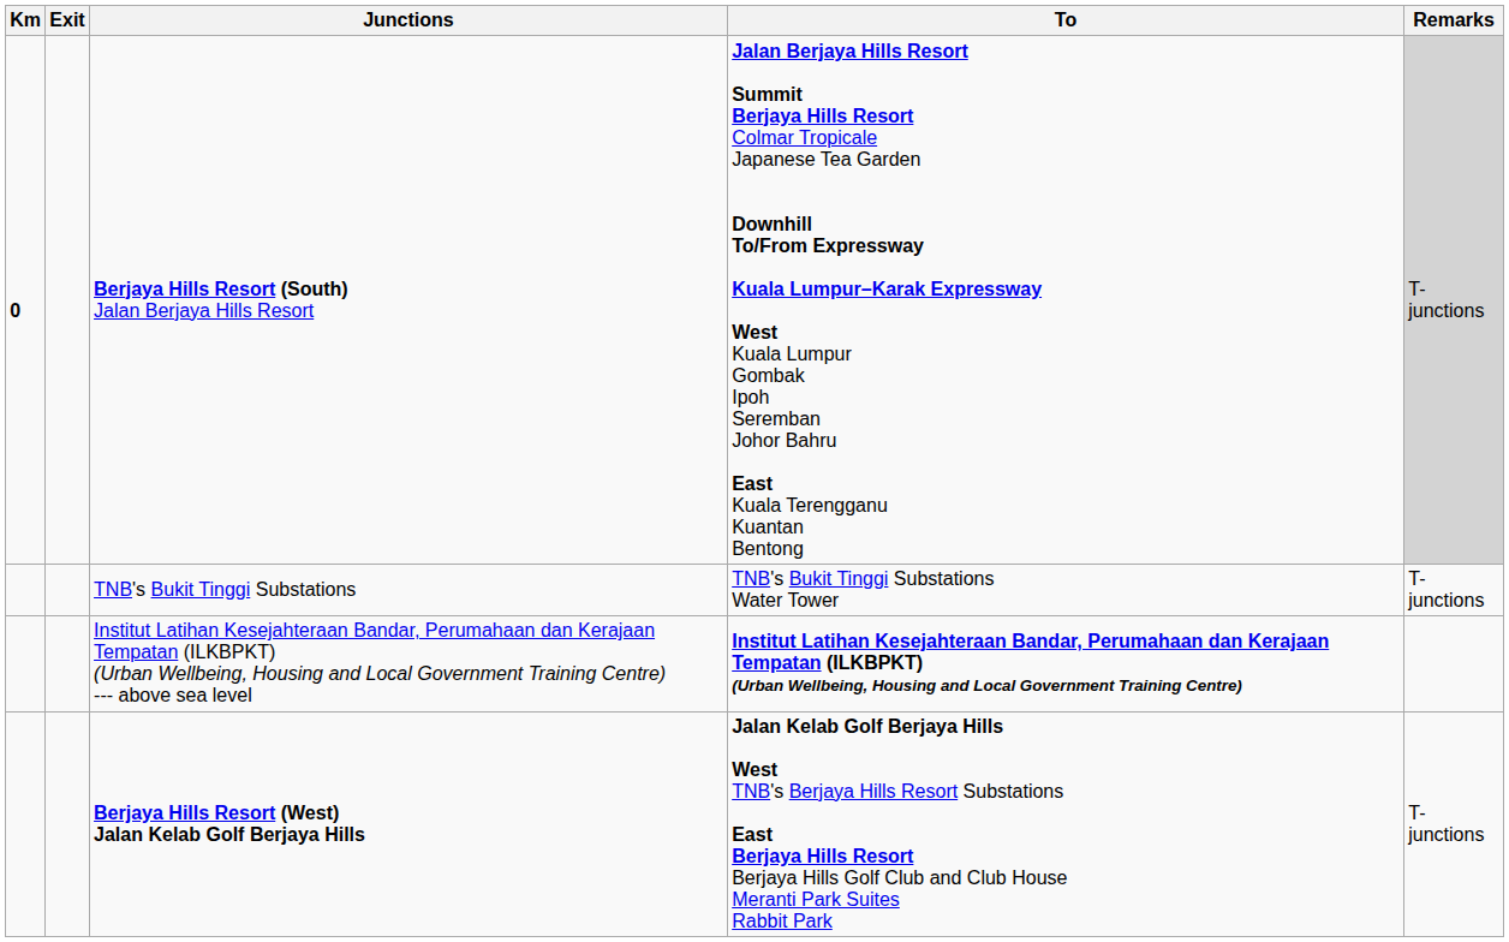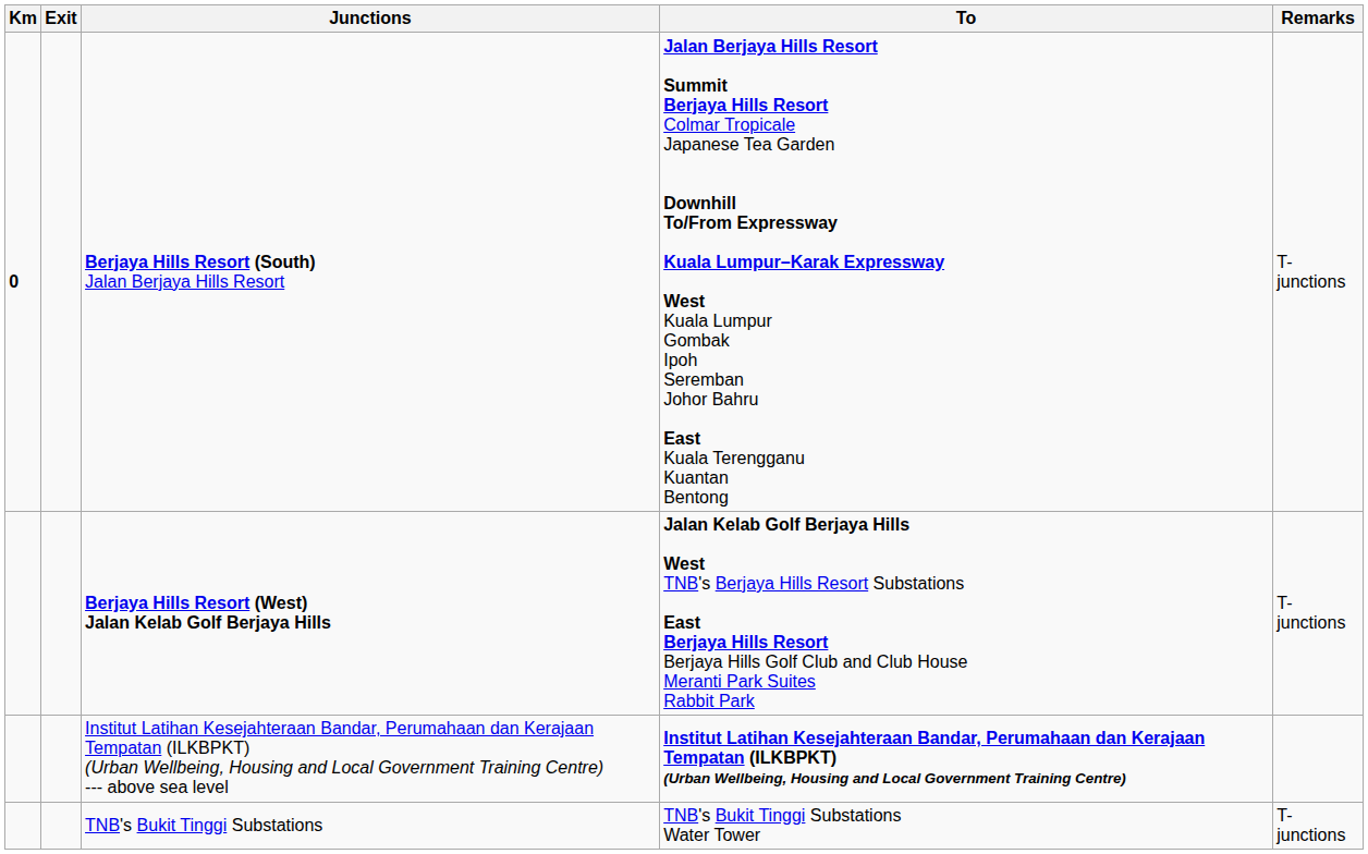 <table class="wikitable">
 <tr>
 <th>Km</th>
 <th>Exit</th>
 <th>Junctions</th>
 <th>To</th>
 <th>Remarks</th>
 </tr>
 <tr>
 <td><br><strong>0</strong></td>
 <td></td>
 <td><strong><a href='#'>Berjaya Hills Resort</a> (South)</strong><br><a href='#'>Jalan Berjaya Hills Resort</a></td>
 <td><strong><a href='#'>Jalan Berjaya Hills Resort</a></strong><br><br><strong>Summit</strong><br><strong><a href='#'>Berjaya Hills Resort</a></strong><br><a href='#'>Colmar Tropicale</a><br>Japanese Tea Garden<br><br><br><strong>Downhill</strong><br><strong>To/From Expressway</strong>  <br><br>   <strong><a href='#'>Kuala Lumpur–Karak Expressway</a></strong><br><br><strong>West</strong><br>   Kuala Lumpur<br> Gombak<br>  Ipoh<br>  Seremban<br>  Johor Bahru<br><br><strong>East</strong><br>  Kuala Terengganu<br>   Kuantan<br> Bentong</td>
-<td style="background: lightgrey;">T-junctions</td>
+<td>T-junctions</td>
 </tr>
 <tr>
 <td></td>
 <td></td>
-<td><a href='#'>TNB</a>'s <a href='#'>Bukit Tinggi</a> Substations</td>
-<td><a href='#'>TNB</a>'s <a href='#'>Bukit Tinggi</a> Substations<br>Water Tower</td>
+<td><strong><a href='#'>Berjaya Hills Resort</a> (West)</strong><br><strong>Jalan Kelab Golf Berjaya Hills</strong></td>
+<td><strong>Jalan Kelab Golf Berjaya Hills</strong><br><br><strong>West</strong><br><a href='#'>TNB</a>'s <a href='#'>Berjaya Hills Resort</a> Substations<br><br><strong>East</strong><br><strong><a href='#'>Berjaya Hills Resort</a></strong><br>Berjaya Hills Golf Club and Club House<br><a href='#'>Meranti Park Suites</a><br><a href='#'>Rabbit Park</a></td>
 <td>T-junctions</td>
 </tr>
 <tr>
 <td></td>
 <td></td>
 <td><a href='#'>Institut Latihan Kesejahteraan Bandar, Perumahaan dan Kerajaan Tempatan</a> (ILKBPKT)<br><em>(Urban Wellbeing, Housing and Local Government Training Centre)</em><br>--- above sea level</td>
 <td><strong><a href='#'>Institut Latihan Kesejahteraan Bandar, Perumahaan dan Kerajaan Tempatan</a> (ILKBPKT)</strong><br><small><strong><em>(Urban Wellbeing, Housing and Local Government Training Centre)</em></strong></small></td>
 <td></td>
 </tr>
 <tr>
 <td></td>
 <td></td>
-<td><strong><a href='#'>Berjaya Hills Resort</a> (West)</strong><br><strong>Jalan Kelab Golf Berjaya Hills</strong></td>
-<td><strong>Jalan Kelab Golf Berjaya Hills</strong><br><br><strong>West</strong><br><a href='#'>TNB</a>'s <a href='#'>Berjaya Hills Resort</a> Substations<br><br><strong>East</strong><br><strong><a href='#'>Berjaya Hills Resort</a></strong><br>Berjaya Hills Golf Club and Club House<br><a href='#'>Meranti Park Suites</a><br><a href='#'>Rabbit Park</a></td>
+<td><a href='#'>TNB</a>'s <a href='#'>Bukit Tinggi</a> Substations</td>
+<td><a href='#'>TNB</a>'s <a href='#'>Bukit Tinggi</a> Substations<br>Water Tower</td>
 <td>T-junctions</td>
 </tr>
 </table>
